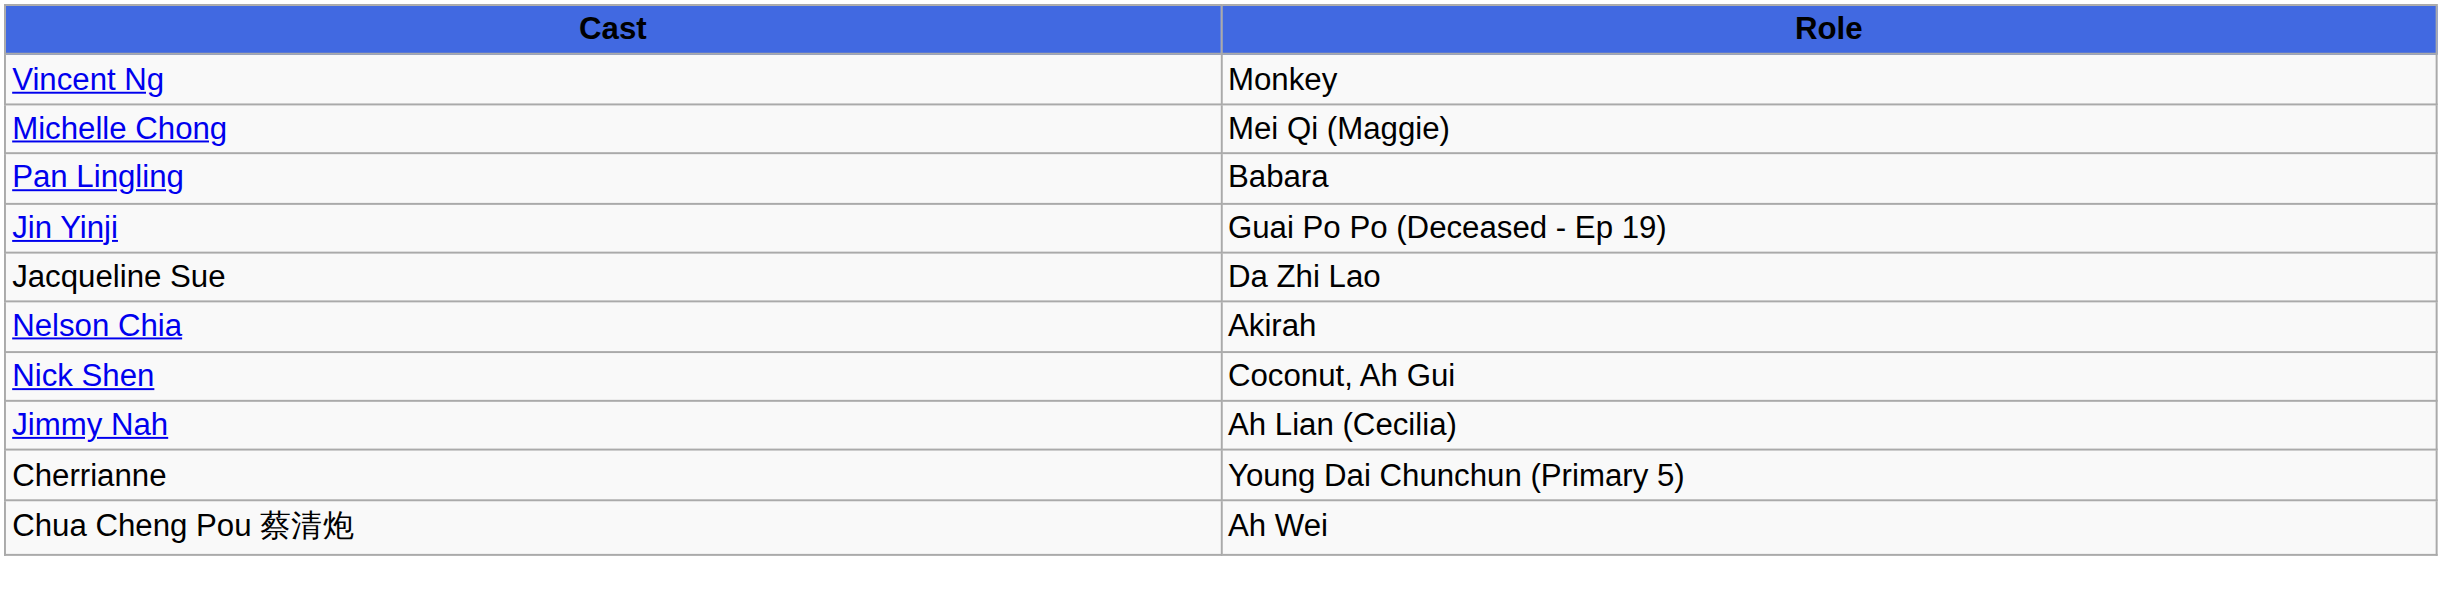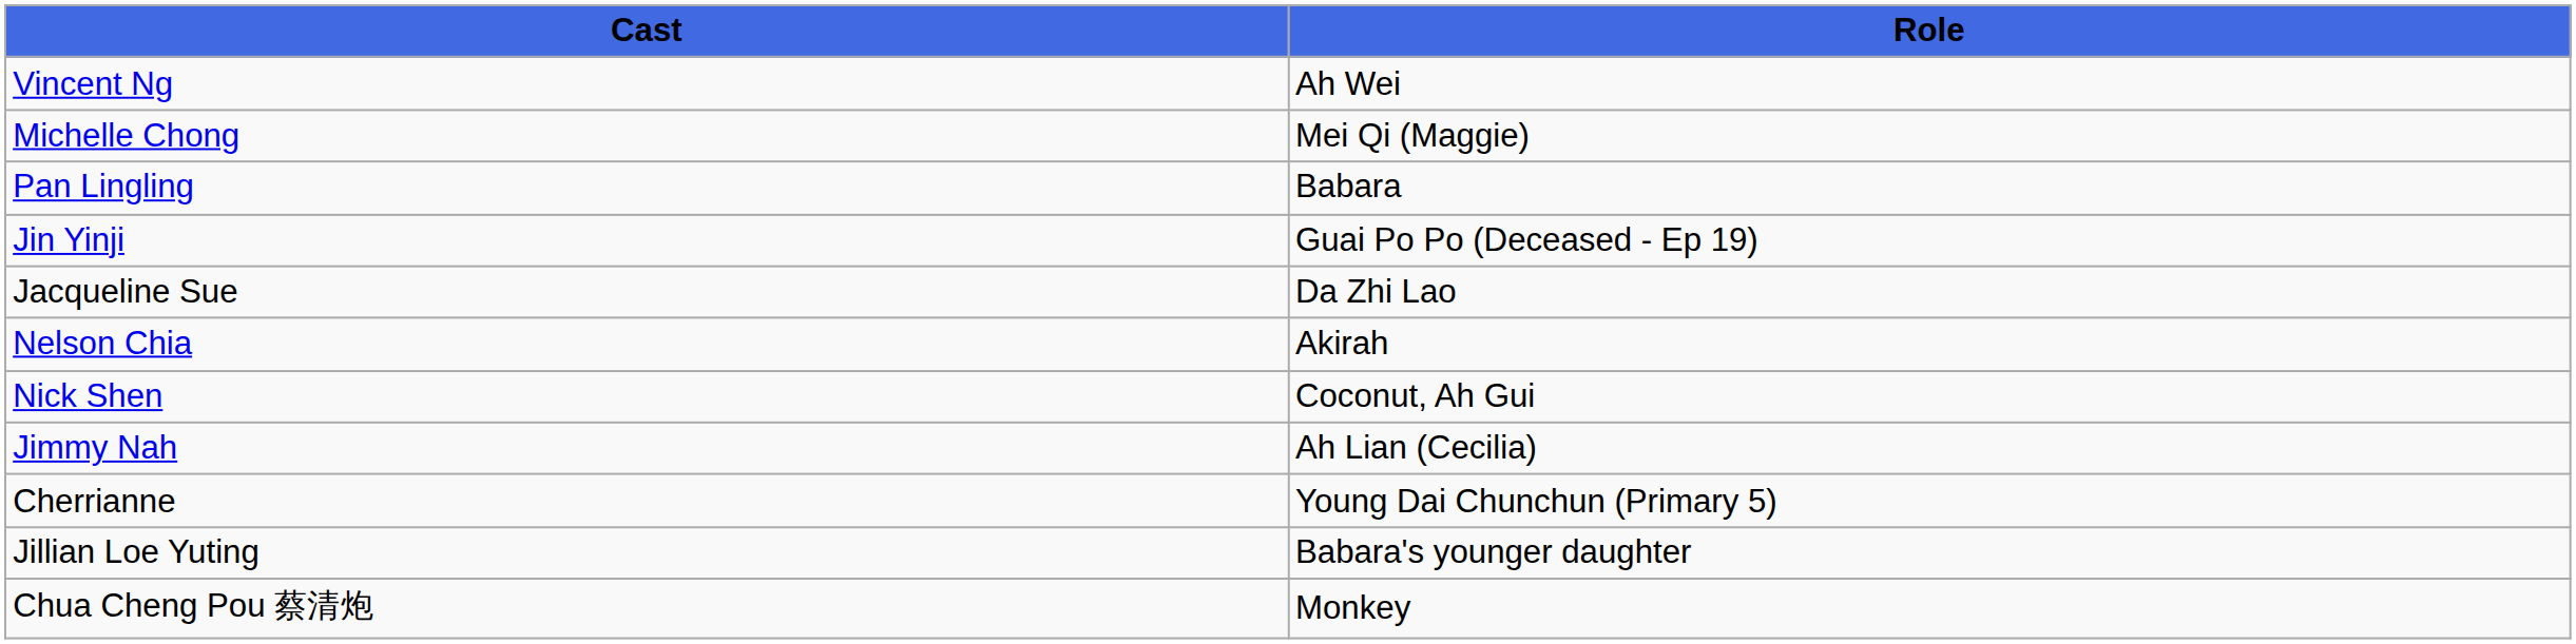 <table class="wikitable">
 <tr>
 <th style="background:RoyalBlue; width:17%">Cast</th>
 <th style="background:RoyalBlue; width:17%">Role</th>
 </tr>
 <tr>
 <td><a href='#'>Vincent Ng</a></td>
-<td>Monkey</td>
+<td>Ah Wei</td>
 </tr>
 <tr>
 <td><a href='#'>Michelle Chong</a></td>
 <td>Mei Qi (Maggie)</td>
 </tr>
 <tr>
 <td><a href='#'>Pan Lingling</a></td>
 <td>Babara</td>
 </tr>
 <tr>
 <td><a href='#'>Jin Yinji</a></td>
 <td>Guai Po Po (Deceased - Ep 19)</td>
 </tr>
 <tr>
 <td>Jacqueline Sue</td>
 <td>Da Zhi Lao</td>
 </tr>
 <tr>
 <td><a href='#'>Nelson Chia</a></td>
 <td>Akirah</td>
 </tr>
 <tr>
 <td><a href='#'>Nick Shen</a></td>
 <td>Coconut, Ah Gui</td>
 </tr>
 <tr>
 <td><a href='#'>Jimmy Nah</a></td>
 <td>Ah Lian (Cecilia)</td>
 </tr>
 <tr>
 <td>Cherrianne</td>
 <td>Young Dai Chunchun (Primary 5)</td>
 </tr>
 <tr>
+<td>Jillian Loe Yuting</td>
+<td>Babara's younger daughter</td>
+</tr>
+<tr>
 <td>Chua Cheng Pou 蔡清炮</td>
-<td>Ah Wei</td>
+<td>Monkey</td>
 </tr>
 </table>
